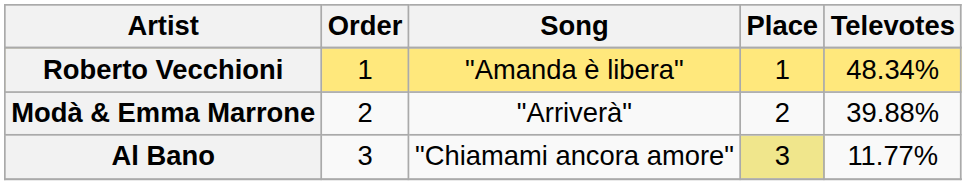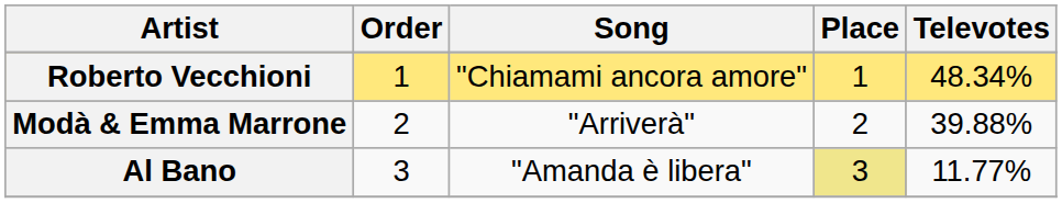 <table class="sortable wikitable plainrowheaders" style="text-align:center;">
 <tr>
 <th>Artist</th>
 <th>Order</th>
 <th>Song</th>
 <th>Place</th>
 <th>Televotes</th>
 </tr>
 <tr>
 </tr>
 <tr style="background:#ffe87c;">
 <th scope="row">Roberto Vecchioni</th>
 <td>1</td>
-<td>"Amanda è libera"</td>
+<td>"Chiamami ancora amore"</td>
 <td>1</td>
 <td>48.34%</td>
 </tr>
 <tr>
 <th scope="row">Modà & Emma Marrone</th>
 <td>2</td>
 <td>"Arriverà"</td>
 <td>2</td>
 <td>39.88%</td>
 </tr>
 <tr>
 <th scope="row">Al Bano</th>
 <td>3</td>
-<td>"Chiamami ancora amore"</td>
+<td>"Amanda è libera"</td>
 <td style="background: khaki;">3</td>
 <td>11.77%</td>
 </tr>
 <tr>
 </tr>
 </table>
